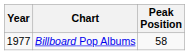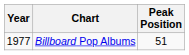 <table class="wikitable">
 <tr>
 <th>Year</th>
 <th>Chart</th>
 <th>Peak<br>Position</th>
 </tr>
 <tr>
 <td>1977</td>
 <td><a href='#'><em>Billboard</em> Pop Albums</a></td>
-<td style="text-align:center;">58</td>
+<td style="text-align:center;">51</td>
 </tr>
 </table>
